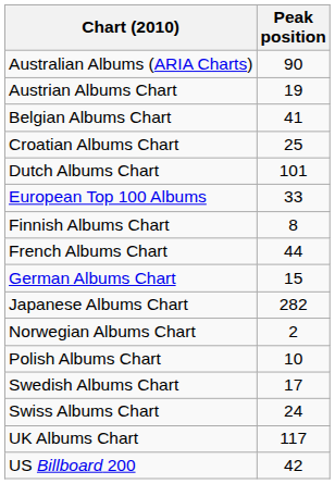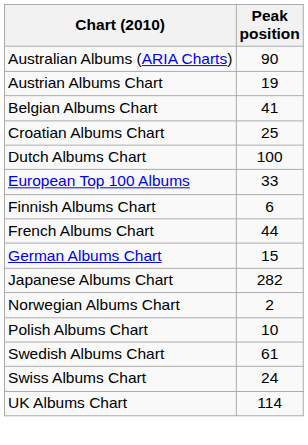 <table class="wikitable sortable">
 <tr>
 <th>Chart (2010)</th>
 <th>Peak<br>position</th>
 </tr>
 <tr>
 <td>Australian Albums (<a href='#'>ARIA Charts</a>)</td>
 <td style="text-align:center;">90</td>
 </tr>
 <tr>
 <td>Austrian Albums Chart </td>
 <td style="text-align:center;">19</td>
 </tr>
 <tr>
 <td>Belgian Albums Chart </td>
 <td style="text-align:center;">41</td>
 </tr>
 <tr>
 <td>Croatian Albums Chart </td>
 <td style="text-align:center;">25</td>
 </tr>
 <tr>
 <td>Dutch Albums Chart </td>
-<td style="text-align:center;">101</td>
+<td style="text-align:center;">100</td>
 </tr>
 <tr>
 <td><a href='#'>European Top 100 Albums</a></td>
 <td style="text-align:center;">33</td>
 </tr>
 <tr>
 <td>Finnish Albums Chart </td>
-<td style="text-align:center;">8</td>
+<td style="text-align:center;">6</td>
 </tr>
 <tr>
 <td>French Albums Chart </td>
 <td style="text-align:center;">44</td>
 </tr>
 <tr>
 <td><a href='#'>German Albums Chart</a></td>
 <td style="text-align:center;">15</td>
 </tr>
 <tr>
 <td>Japanese Albums Chart </td>
 <td style="text-align:center;">282</td>
 </tr>
 <tr>
 <td>Norwegian Albums Chart </td>
 <td style="text-align:center;">2</td>
 </tr>
 <tr>
 <td>Polish Albums Chart </td>
 <td style="text-align:center;">10</td>
 </tr>
 <tr>
 <td>Swedish Albums Chart </td>
-<td style="text-align:center;">17</td>
+<td style="text-align:center;">61</td>
 </tr>
 <tr>
 <td>Swiss Albums Chart </td>
 <td style="text-align:center;">24</td>
 </tr>
 <tr>
 <td>UK Albums Chart </td>
-<td style="text-align:center;">117</td>
-</tr>
-<tr>
-<td>US <a href='#'><em>Billboard</em> 200</a></td>
-<td style="text-align:center;">42</td>
+<td style="text-align:center;">114</td>
 </tr>
 </table>
